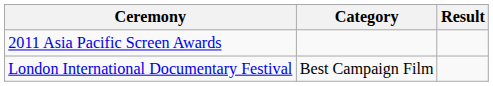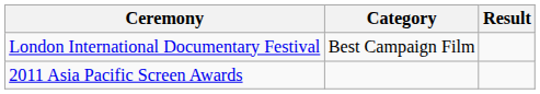 <table class="wikitable" >
 <tr>
 <th>Ceremony</th>
 <th>Category</th>
 <th>Result</th>
 </tr>
 <tr>
+<td><a href='#'>London International Documentary Festival</a></td>
+<td>Best Campaign Film</td>
+<td></td>
+</tr>
+<tr>
 <td><a href='#'>2011 Asia Pacific Screen Awards</a></td>
 <td></td>
 <td></td>
 </tr>
-<tr>
-<td><a href='#'>London International Documentary Festival</a></td>
-<td>Best Campaign Film</td>
-<td></td>
-</tr>
 </table>
